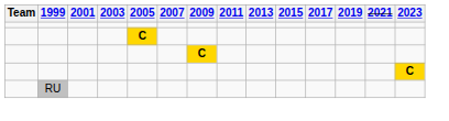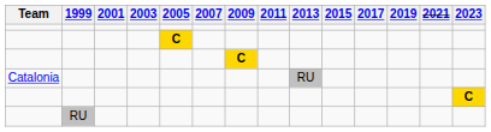 <table class="wikitable" style="text-align:center">
 <tr>
 <th>Team</th>
 <th><a href='#'>1999</a></th>
 <th><a href='#'>2001</a></th>
 <th><a href='#'>2003</a></th>
 <th><a href='#'>2005</a></th>
 <th><a href='#'>2007</a></th>
 <th><a href='#'>2009</a></th>
 <th><a href='#'>2011</a></th>
 <th><a href='#'>2013</a></th>
 <th><a href='#'>2015</a></th>
 <th><a href='#'>2017</a></th>
 <th><a href='#'>2019</a></th>
 <th><s><a href='#'>2021</a></s></th>
 <th><a href='#'>2023</a></th>
 </tr>
 <tr>
 <td align=left></td>
 <td></td>
 <td></td>
 <td></td>
 <td></td>
 <td></td>
 <td></td>
 <td></td>
 <td></td>
 <td></td>
 <td></td>
 <td></td>
 <td></td>
 <td></td>
 </tr>
 <tr>
 <td align=left></td>
 <td></td>
 <td></td>
 <td></td>
 <td bgcolor=gold><strong>C</strong></td>
 <td></td>
 <td></td>
 <td></td>
 <td></td>
 <td></td>
 <td></td>
 <td></td>
 <td></td>
 <td></td>
 </tr>
 <tr>
 <td align=left></td>
 <td></td>
 <td></td>
 <td></td>
 <td></td>
 <td></td>
 <td bgcolor=gold><strong>C</strong></td>
 <td></td>
 <td></td>
 <td></td>
 <td></td>
 <td></td>
 <td></td>
 <td></td>
 </tr>
 <tr>
+<td align=left> <a href='#'>Catalonia</a></td>
+<td></td>
+<td></td>
+<td></td>
+<td></td>
+<td></td>
+<td></td>
+<td></td>
+<td bgcolor=silver>RU</td>
+<td></td>
+<td></td>
+<td></td>
+<td></td>
+<td></td>
+</tr>
+<tr>
 <td align=left></td>
 <td></td>
 <td></td>
 <td></td>
 <td></td>
 <td></td>
 <td></td>
 <td></td>
 <td></td>
 <td></td>
 <td></td>
 <td></td>
 <td></td>
 <td bgcolor=gold><strong>C</strong></td>
 </tr>
 <tr>
 <td align=left></td>
 <td bgcolor=silver>RU</td>
 <td></td>
 <td></td>
 <td></td>
 <td></td>
 <td></td>
 <td></td>
 <td></td>
 <td></td>
 <td></td>
 <td></td>
 <td></td>
 </tr>
 </table>
